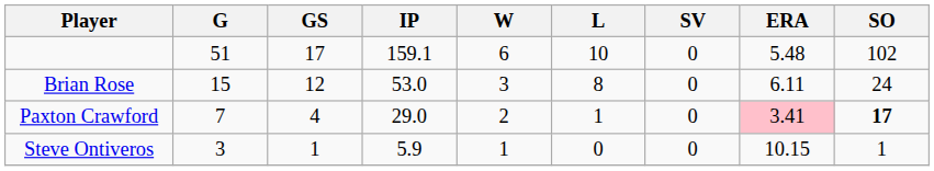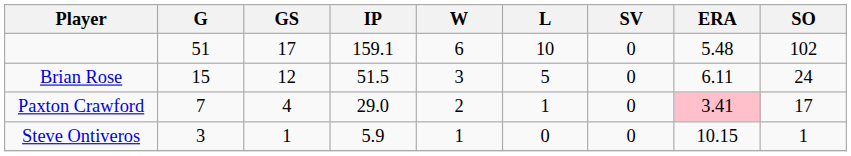 <table class="wikitable sortable">
 <tr>
 <th bgcolor="#DDDDFF" width="16%">Player</th>
 <th bgcolor="#DDDDFF" width="9%">G</th>
 <th bgcolor="#DDDDFF" width="9%">GS</th>
 <th bgcolor="#DDDDFF" width="9%">IP</th>
 <th bgcolor="#DDDDFF" width="9%">W</th>
 <th bgcolor="#DDDDFF" width="9%">L</th>
 <th bgcolor="#DDDDFF" width="9%">SV</th>
 <th bgcolor="#DDDDFF" width="9%">ERA</th>
 <th bgcolor="#DDDDFF" width="9%">SO</th>
 </tr>
 <tr align="center">
 <td></td>
 <td>51</td>
 <td>17</td>
 <td>159.1</td>
 <td>6</td>
 <td>10</td>
 <td>0</td>
 <td>5.48</td>
 <td>102</td>
 </tr>
 <tr align=center>
 <td><a href='#'>Brian Rose</a></td>
 <td>15</td>
 <td>12</td>
-<td>53.0</td>
+<td>51.5</td>
 <td>3</td>
-<td>8</td>
+<td>5</td>
 <td>0</td>
 <td>6.11</td>
 <td>24</td>
 </tr>
 <tr align="center">
 <td><a href='#'>Paxton Crawford</a></td>
 <td>7</td>
 <td>4</td>
 <td>29.0</td>
 <td>2</td>
 <td>1</td>
 <td>0</td>
 <td style="background: pink;">3.41</td>
-<td><strong>17</strong></td>
+<td>17</td>
 </tr>
 <tr align="center">
 <td><a href='#'>Steve Ontiveros</a></td>
 <td>3</td>
 <td>1</td>
 <td>5.9</td>
 <td>1</td>
 <td>0</td>
 <td>0</td>
 <td>10.15</td>
 <td>1</td>
 </tr>
 <tr align="center">
 </tr>
 </table>
